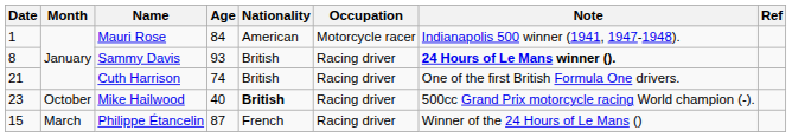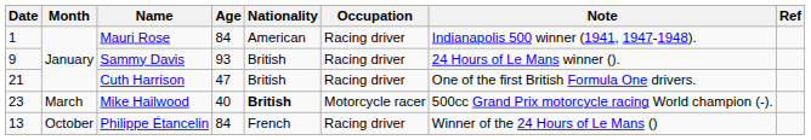 <table class="wikitable" style="font-size:85%;">
 <tr>
 <th>Date</th>
 <th>Month</th>
 <th>Name</th>
 <th>Age</th>
 <th>Nationality</th>
 <th>Occupation</th>
 <th>Note</th>
 <th>Ref</th>
 </tr>
 <tr>
 <td>1</td>
 <td rowspan=3>January</td>
 <td><a href='#'>Mauri Rose</a></td>
 <td>84</td>
 <td>American</td>
-<td>Motorcycle racer</td>
+<td>Racing driver</td>
 <td><a href='#'>Indianapolis 500</a> winner (<a href='#'>1941</a>, <a href='#'>1947</a>-<a href='#'>1948</a>).</td>
 <td></td>
 </tr>
 <tr>
-<td>8</td>
+<td>9</td>
 <td><a href='#'>Sammy Davis</a></td>
 <td>93</td>
 <td>British</td>
 <td>Racing driver</td>
-<td><strong><a href='#'>24 Hours of Le Mans</a> winner ().</strong></td>
+<td><a href='#'>24 Hours of Le Mans</a> winner ().</td>
 <td></td>
 </tr>
 <tr>
 <td>21</td>
 <td><a href='#'>Cuth Harrison</a></td>
-<td>74</td>
+<td>47</td>
 <td>British</td>
 <td>Racing driver</td>
 <td>One of the first British <a href='#'>Formula One</a> drivers.</td>
 <td></td>
 </tr>
 <tr>
 <td>23</td>
-<td>October</td>
+<td>March</td>
 <td><a href='#'>Mike Hailwood</a></td>
 <td>40</td>
 <td><strong>British</strong></td>
-<td>Racing driver</td>
+<td>Motorcycle racer</td>
 <td>500cc <a href='#'>Grand Prix motorcycle racing</a> World champion (-).</td>
 <td></td>
 </tr>
 <tr>
-<td>15</td>
-<td>March</td>
+<td>13</td>
+<td>October</td>
 <td><a href='#'>Philippe Étancelin</a></td>
-<td>87</td>
+<td>84</td>
 <td>French</td>
 <td>Racing driver</td>
 <td>Winner of the <a href='#'>24 Hours of Le Mans</a> ()</td>
 <td></td>
 </tr>
 </table>
